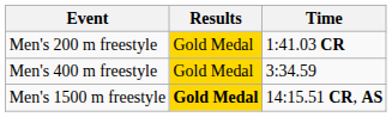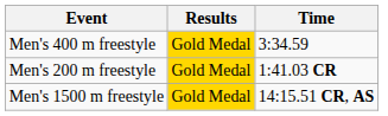 <table class="wikitable">
 <tr>
 <th>Event</th>
 <th>Results</th>
 <th>Time</th>
 </tr>
 <tr>
+<td>Men's 400 m freestyle</td>
+<td bgcolor="Gold">Gold Medal</td>
+<td>3:34.59</td>
+</tr>
+<tr>
 <td>Men's 200 m freestyle</td>
 <td bgcolor="Gold">Gold Medal</td>
 <td>1:41.03 <strong>CR</strong></td>
 </tr>
 <tr>
-<td>Men's 400 m freestyle</td>
+<td>Men's 1500 m freestyle</td>
 <td bgcolor="Gold">Gold Medal</td>
-<td>3:34.59</td>
-</tr>
-<tr>
-<td>Men's 1500 m freestyle</td>
-<td bgcolor="Gold"><strong>Gold Medal</strong></td>
 <td>14:15.51 <strong>CR</strong>, <strong>AS</strong></td>
 </tr>
 </table>
